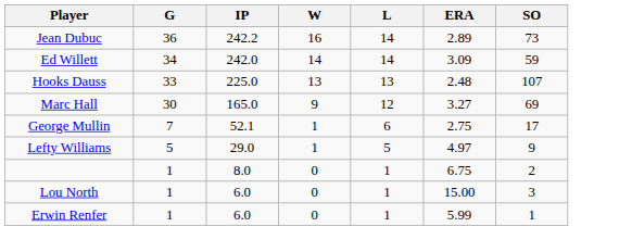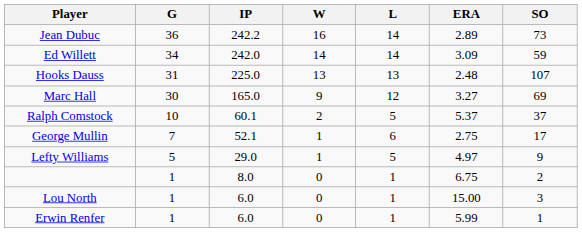 <table class="wikitable sortable">
 <tr>
 <th bgcolor="#DDDDFF" width="16%">Player</th>
 <th bgcolor="#DDDDFF" width="9%">G</th>
 <th bgcolor="#DDDDFF" width="9%">IP</th>
 <th bgcolor="#DDDDFF" width="9%">W</th>
 <th bgcolor="#DDDDFF" width="9%">L</th>
 <th bgcolor="#DDDDFF" width="9%">ERA</th>
 <th bgcolor="#DDDDFF" width="9%">SO</th>
 </tr>
 <tr align="center">
 <td><a href='#'>Jean Dubuc</a></td>
 <td>36</td>
 <td>242.2</td>
 <td>16</td>
 <td>14</td>
 <td>2.89</td>
 <td>73</td>
 </tr>
 <tr align=center>
 <td><a href='#'>Ed Willett</a></td>
 <td>34</td>
 <td>242.0</td>
 <td>14</td>
 <td>14</td>
 <td>3.09</td>
 <td>59</td>
 </tr>
 <tr align=center>
 <td><a href='#'>Hooks Dauss</a></td>
-<td>33</td>
+<td>31</td>
 <td>225.0</td>
 <td>13</td>
 <td>13</td>
 <td>2.48</td>
 <td>107</td>
 </tr>
 <tr align=center>
 <td><a href='#'>Marc Hall</a></td>
 <td>30</td>
 <td>165.0</td>
 <td>9</td>
 <td>12</td>
 <td>3.27</td>
 <td>69</td>
+</tr>
+<tr align=center>
+<td><a href='#'>Ralph Comstock</a></td>
+<td>10</td>
+<td>60.1</td>
+<td>2</td>
+<td>5</td>
+<td>5.37</td>
+<td>37</td>
 </tr>
 <tr align=center>
 <td><a href='#'>George Mullin</a></td>
 <td>7</td>
 <td>52.1</td>
 <td>1</td>
 <td>6</td>
 <td>2.75</td>
 <td>17</td>
 </tr>
 <tr align=center>
 <td><a href='#'>Lefty Williams</a></td>
 <td>5</td>
 <td>29.0</td>
 <td>1</td>
 <td>5</td>
 <td>4.97</td>
 <td>9</td>
 </tr>
 <tr align=center>
 <td></td>
 <td>1</td>
 <td>8.0</td>
 <td>0</td>
 <td>1</td>
 <td>6.75</td>
 <td>2</td>
 </tr>
 <tr align="center">
 <td><a href='#'>Lou North</a></td>
 <td>1</td>
 <td>6.0</td>
 <td>0</td>
 <td>1</td>
 <td>15.00</td>
 <td>3</td>
 </tr>
 <tr align=center>
 <td><a href='#'>Erwin Renfer</a></td>
 <td>1</td>
 <td>6.0</td>
 <td>0</td>
 <td>1</td>
 <td>5.99</td>
 <td>1</td>
 </tr>
 </table>
